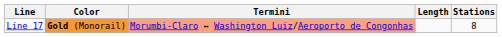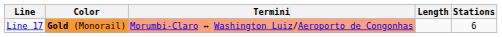 <table class="wikitable">
 <tr>
 <th align="center">Line</th>
 <th align="center">Color</th>
 <th align="center">Termini</th>
 <th align="center">Length</th>
 <th align="center">Stations</th>
 </tr>
 <tr>
 <td align="center"><a href='#'>Line 17</a></td>
 <td bgcolor="#f89831" align="center"><strong>Gold</strong> (Monorail)</td>
 <td align="center" style="background: lightsalmon;"><a href='#'>Morumbi-Claro</a> ↔ <a href='#'>Washington Luiz</a>/<a href='#'>Aeroporto de Congonhas</a></td>
 <td align="center"></td>
-<td align="center">8</td>
+<td align="center">6</td>
 </tr>
 </table>
